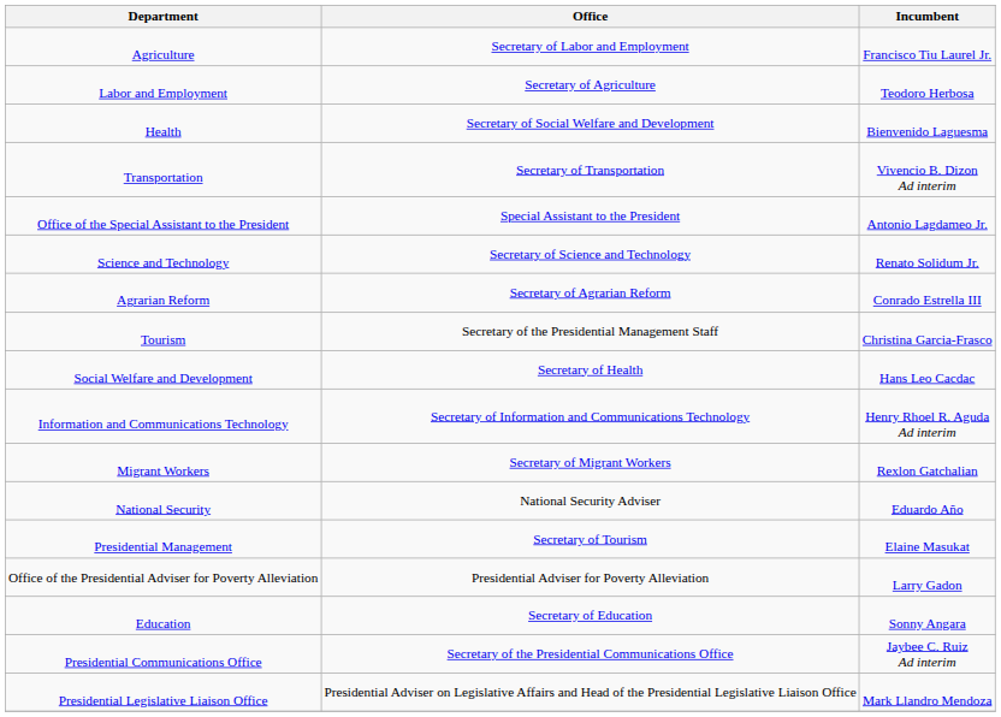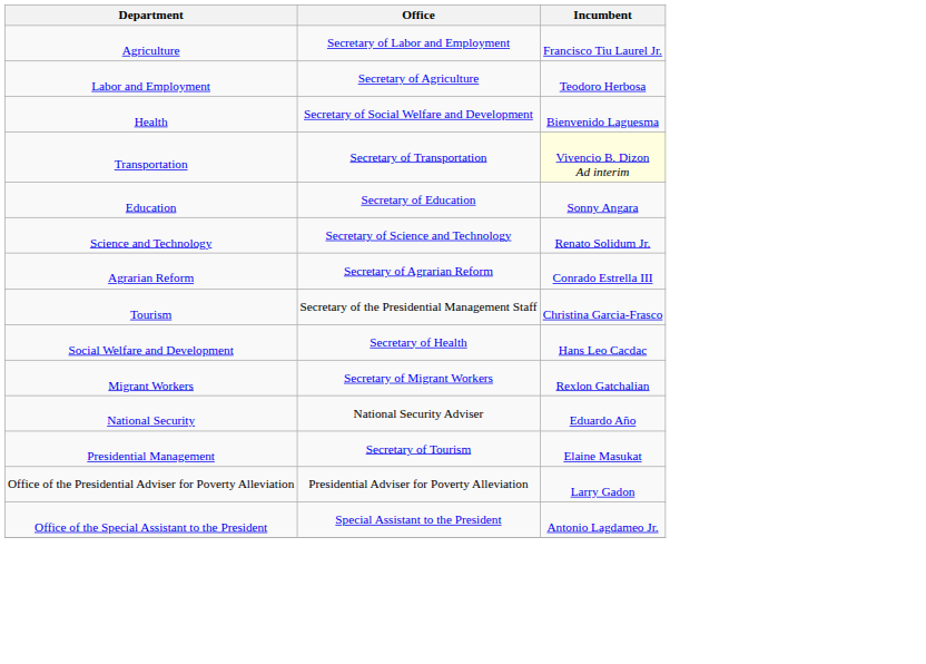 <table class="wikitable" style="font-size:95%; text-align:center;">
 <tr>
 <th>Department<br></th>
 <th>Office</th>
 <th>Incumbent</th>
 </tr>
 <tr>
 <td><br><a href='#'>Agriculture</a><br></td>
 <td><a href='#'>Secretary of Labor and Employment</a></td>
 <td><br><a href='#'>Francisco Tiu Laurel Jr.</a></td>
 </tr>
 <tr>
 <td><br><a href='#'>Labor and Employment</a><br></td>
 <td><a href='#'>Secretary of Agriculture</a></td>
 <td><br> <a href='#'>Teodoro Herbosa</a></td>
 </tr>
 <tr>
 <td><br><a href='#'>Health</a><br></td>
 <td><a href='#'>Secretary of Social Welfare and Development</a></td>
 <td><br><a href='#'>Bienvenido Laguesma</a></td>
 </tr>
 <tr>
 <td><br><a href='#'>Transportation</a><br></td>
 <td><a href='#'>Secretary of Transportation</a></td>
-<td><br><a href='#'>Vivencio B. Dizon</a><br><em>Ad interim</em></td>
+<td style="background: lightyellow;"><br><a href='#'>Vivencio B. Dizon</a><br><em>Ad interim</em></td>
 </tr>
 <tr>
-<td><br><a href='#'>Office of the Special Assistant to the President</a></td>
-<td><a href='#'>Special Assistant to the President</a></td>
-<td><br><a href='#'>Antonio Lagdameo Jr.</a></td>
+<td><br><a href='#'>Education</a><br></td>
+<td><a href='#'>Secretary of Education</a></td>
+<td><br><a href='#'>Sonny Angara</a></td>
 </tr>
 <tr>
 <td><br><a href='#'>Science and Technology</a><br></td>
 <td><a href='#'>Secretary of Science and Technology</a></td>
 <td><br><a href='#'>Renato Solidum Jr.</a></td>
 </tr>
 <tr>
 <td><br><a href='#'>Agrarian Reform</a><br></td>
 <td><a href='#'>Secretary of Agrarian Reform</a></td>
 <td><br><a href='#'>Conrado Estrella III</a></td>
 </tr>
 <tr>
 <td><br><a href='#'>Tourism</a><br></td>
 <td>Secretary of the Presidential Management Staff</td>
 <td><br><a href='#'>Christina Garcia-Frasco</a></td>
 </tr>
 <tr>
 <td><br><a href='#'>Social Welfare and Development</a><br></td>
 <td><a href='#'>Secretary of Health</a></td>
 <td><br><a href='#'>Hans Leo Cacdac</a></td>
 </tr>
 <tr>
-<td><br><a href='#'>Information and Communications Technology</a><br></td>
-<td><a href='#'>Secretary of Information and Communications Technology</a></td>
-<td><br><a href='#'>Henry Rhoel R. Aguda</a><br> <em>Ad interim</em></td>
-</tr>
-<tr>
 <td><br><a href='#'>Migrant Workers</a><br></td>
 <td><a href='#'>Secretary of Migrant Workers</a></td>
 <td><br><a href='#'>Rexlon Gatchalian</a></td>
 </tr>
 <tr>
 <td><br><a href='#'>National Security</a></td>
 <td>National Security Adviser</td>
 <td><br><a href='#'>Eduardo Año</a><br></td>
 </tr>
 <tr>
 <td><br><a href='#'>Presidential Management</a></td>
 <td><a href='#'>Secretary of Tourism</a></td>
 <td><br><a href='#'>Elaine Masukat</a></td>
 </tr>
 <tr>
 <td>Office of the Presidential Adviser for Poverty Alleviation</td>
 <td>Presidential Adviser for Poverty Alleviation</td>
 <td><br><a href='#'>Larry Gadon</a></td>
 </tr>
 <tr>
-<td><br><a href='#'>Education</a><br></td>
-<td><a href='#'>Secretary of Education</a></td>
-<td><br><a href='#'>Sonny Angara</a></td>
-</tr>
-<tr>
-<td><br><a href='#'>Presidential Communications Office</a></td>
-<td><a href='#'>Secretary of the Presidential Communications Office</a></td>
-<td> <a href='#'>Jaybee C. Ruiz</a> <br> <em>Ad interim</em></td>
-</tr>
-<tr>
-<td><br><a href='#'>Presidential Legislative Liaison Office</a></td>
-<td>Presidential Adviser on Legislative Affairs and Head of the Presidential Legislative Liaison Office</td>
-<td> <br><a href='#'>Mark Llandro Mendoza</a></td>
+<td><br><a href='#'>Office of the Special Assistant to the President</a></td>
+<td><a href='#'>Special Assistant to the President</a></td>
+<td><br><a href='#'>Antonio Lagdameo Jr.</a></td>
 </tr>
 <tr>
 </tr>
 </table>
